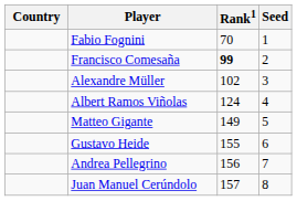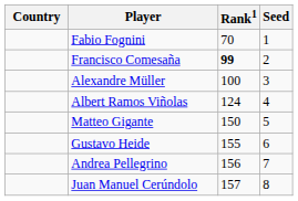 <table class="sortable wikitable">
 <tr>
 <th width="70">Country</th>
 <th width="175">Player</th>
 <th>Rank<sup>1</sup></th>
 <th>Seed</th>
 </tr>
 <tr>
 <td></td>
 <td><a href='#'>Fabio Fognini</a></td>
 <td>70</td>
 <td>1</td>
 </tr>
 <tr>
 <td></td>
 <td><a href='#'>Francisco Comesaña</a></td>
 <td><strong>99</strong></td>
 <td>2</td>
 </tr>
 <tr>
 <td></td>
 <td><a href='#'>Alexandre Müller</a></td>
-<td>102</td>
+<td>100</td>
 <td>3</td>
 </tr>
 <tr>
 <td></td>
 <td><a href='#'>Albert Ramos Viñolas</a></td>
 <td>124</td>
 <td>4</td>
 </tr>
 <tr>
 <td></td>
 <td><a href='#'>Matteo Gigante</a></td>
-<td>149</td>
+<td>150</td>
 <td>5</td>
 </tr>
 <tr>
 <td></td>
 <td><a href='#'>Gustavo Heide</a></td>
 <td>155</td>
 <td>6</td>
 </tr>
 <tr>
 <td></td>
 <td><a href='#'>Andrea Pellegrino</a></td>
 <td>156</td>
 <td>7</td>
 </tr>
 <tr>
 <td></td>
 <td><a href='#'>Juan Manuel Cerúndolo</a></td>
 <td>157</td>
 <td>8</td>
 </tr>
 </table>
